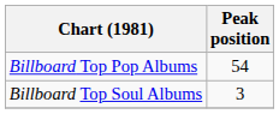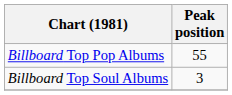 <table class="wikitable">
 <tr>
 <th>Chart (1981)</th>
 <th>Peak<br>position</th>
 </tr>
 <tr>
 <td><a href='#'><em>Billboard</em> Top Pop Albums</a></td>
-<td align=center>54</td>
+<td align=center>55</td>
 </tr>
 <tr>
 <td><em>Billboard</em> <a href='#'>Top Soul Albums</a></td>
 <td align=center>3</td>
 </tr>
 <tr>
 </tr>
 </table>
